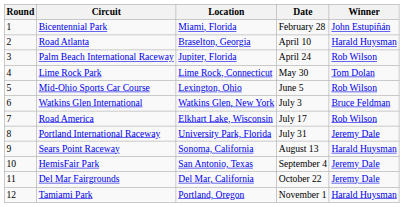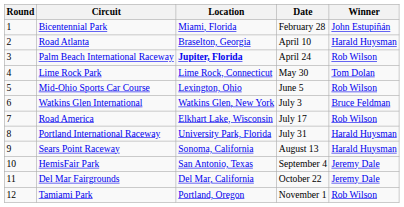 <table class="wikitable">
 <tr>
 <th>Round</th>
 <th>Circuit</th>
 <th>Location</th>
 <th>Date</th>
 <th>Winner</th>
 </tr>
 <tr>
 <td>1</td>
 <td><a href='#'>Bicentennial Park</a></td>
 <td> <a href='#'>Miami, Florida</a></td>
 <td>February 28</td>
 <td> <a href='#'>John Estupiñán</a></td>
 </tr>
 <tr>
 <td>2</td>
 <td><a href='#'>Road Atlanta</a></td>
 <td> <a href='#'>Braselton, Georgia</a></td>
 <td>April 10</td>
 <td> <a href='#'>Harald Huysman</a></td>
 </tr>
 <tr>
 <td>3</td>
 <td><a href='#'>Palm Beach International Raceway</a></td>
-<td> <a href='#'>Jupiter, Florida</a></td>
+<td><strong> <a href='#'>Jupiter, Florida</a></strong></td>
 <td>April 24</td>
 <td> <a href='#'>Rob Wilson</a></td>
 </tr>
 <tr>
 <td>4</td>
 <td><a href='#'>Lime Rock Park</a></td>
 <td> <a href='#'>Lime Rock, Connecticut</a></td>
 <td>May 30</td>
 <td> <a href='#'>Tom Dolan</a></td>
 </tr>
 <tr>
 <td>5</td>
 <td><a href='#'>Mid-Ohio Sports Car Course</a></td>
 <td> <a href='#'>Lexington, Ohio</a></td>
 <td>June 5</td>
 <td> <a href='#'>Rob Wilson</a></td>
 </tr>
 <tr>
 <td>6</td>
 <td><a href='#'>Watkins Glen International</a></td>
 <td> <a href='#'>Watkins Glen, New York</a></td>
 <td>July 3</td>
 <td> <a href='#'>Bruce Feldman</a></td>
 </tr>
 <tr>
 <td>7</td>
 <td><a href='#'>Road America</a></td>
 <td> <a href='#'>Elkhart Lake, Wisconsin</a></td>
 <td>July 17</td>
 <td> <a href='#'>Rob Wilson</a></td>
 </tr>
 <tr>
 <td>8</td>
 <td><a href='#'>Portland International Raceway</a></td>
 <td> <a href='#'>University Park, Florida</a></td>
 <td>July 31</td>
-<td> <a href='#'>Jeremy Dale</a></td>
+<td> <a href='#'>Harald Huysman</a></td>
 </tr>
 <tr>
 <td>9</td>
 <td><a href='#'>Sears Point Raceway</a></td>
 <td> <a href='#'>Sonoma, California</a></td>
 <td>August 13</td>
 <td> <a href='#'>Harald Huysman</a></td>
 </tr>
 <tr>
 <td>10</td>
 <td><a href='#'>HemisFair Park</a></td>
 <td> <a href='#'>San Antonio, Texas</a></td>
 <td>September 4</td>
 <td> <a href='#'>Jeremy Dale</a></td>
 </tr>
 <tr>
 <td>11</td>
 <td><a href='#'>Del Mar Fairgrounds</a></td>
 <td> <a href='#'>Del Mar, California</a></td>
 <td>October 22</td>
 <td> <a href='#'>Jeremy Dale</a></td>
 </tr>
 <tr>
 <td>12</td>
 <td><a href='#'>Tamiami Park</a></td>
 <td> <a href='#'>Portland, Oregon</a></td>
 <td>November 1</td>
-<td> <a href='#'>Harald Huysman</a></td>
+<td> <a href='#'>Rob Wilson</a></td>
 </tr>
 </table>
